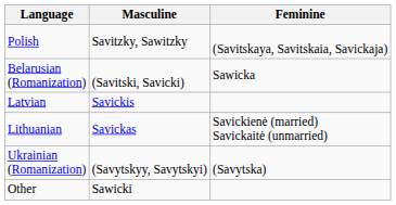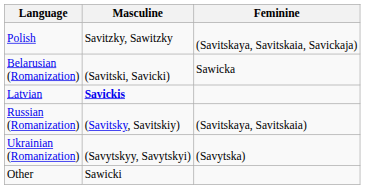 <table class="wikitable">
 <tr>
 <th>Language</th>
 <th>Masculine</th>
 <th>Feminine</th>
 </tr>
 <tr>
 <td><a href='#'>Polish</a></td>
 <td>Savitzky, Sawitzky</td>
 <td><br> (Savitskaya, Savitskaia, Savickaja)</td>
 </tr>
 <tr>
 <td><a href='#'>Belarusian</a> <br>(<a href='#'>Romanization</a>)</td>
 <td><br>(Savitski, Savicki)</td>
 <td>Sawicka</td>
 </tr>
 <tr>
 <td><a href='#'>Latvian</a></td>
-<td><a href='#'>Savickis</a></td>
+<td><strong><a href='#'>Savickis</a></strong></td>
 <td></td>
 </tr>
 <tr>
-<td><a href='#'>Lithuanian</a></td>
-<td><a href='#'>Savickas</a></td>
-<td>Savickienė (married)<br> Savickaitė (unmarried)</td>
+<td><a href='#'>Russian</a> <br>(<a href='#'>Romanization</a>)</td>
+<td><br> (<a href='#'>Savitsky</a>, Savitskiy)</td>
+<td><br> (Savitskaya, Savitskaia)</td>
 </tr>
 <tr>
 <td><a href='#'>Ukrainian</a> <br>(<a href='#'>Romanization</a>)</td>
 <td><br> (Savytskyy, Savytskyi)</td>
 <td><br> (Savytska)</td>
 </tr>
 <tr>
 <td>Other</td>
 <td>Sawicki</td>
 </tr>
 </table>
